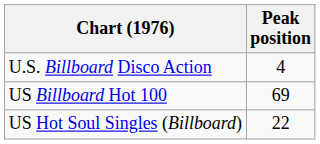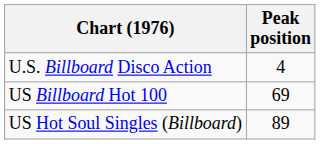 <table class="wikitable sortable">
 <tr>
 <th>Chart (1976)</th>
 <th>Peak<br>position</th>
 </tr>
 <tr>
 <td>U.S. <em><a href='#'>Billboard</a></em> <a href='#'>Disco Action</a></td>
 <td style="text-align:center;">4</td>
 </tr>
 <tr>
 <td>US <a href='#'><em>Billboard</em> Hot 100</a></td>
 <td align="center">69</td>
 </tr>
 <tr>
 <td>US <a href='#'>Hot Soul Singles</a> (<em>Billboard</em>)</td>
-<td align="center">22</td>
+<td align="center">89</td>
 </tr>
 </table>
